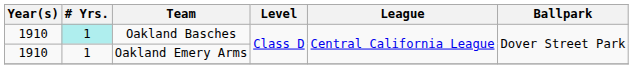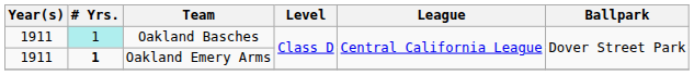 <table class="wikitable" style="text-align:center; font-size: 95%;">
 <tr>
 <th>Year(s)</th>
 <th># Yrs.</th>
 <th>Team</th>
 <th>Level</th>
 <th>League</th>
 <th>Ballpark</th>
 </tr>
 <tr>
-<td>1910</td>
+<td>1911</td>
 <td style="background: paleturquoise;">1</td>
 <td>Oakland Basches</td>
 <td rowspan=2><a href='#'>Class D</a></td>
 <td rowspan=2><a href='#'>Central California League</a></td>
 <td rowspan=2>Dover Street Park</td>
 </tr>
 <tr>
-<td>1910</td>
-<td>1</td>
+<td>1911</td>
+<td><strong>1</strong></td>
 <td>Oakland Emery Arms</td>
 </tr>
 <tr>
 </tr>
 </table>
